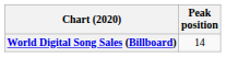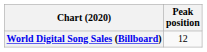 <table class="wikitable plainrowheaders" style="text-align:center">
 <tr>
 <th scope="col">Chart (2020)</th>
 <th scope="col">Peak<br>position</th>
 </tr>
 <tr>
 <th scope="row"><a href='#'>World Digital Song Sales</a> (<a href='#'>Billboard</a>)</th>
-<td>14</td>
+<td>12</td>
 </tr>
 </table>
